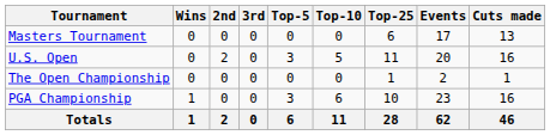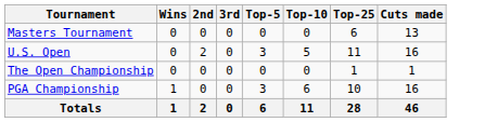 <table class=wikitable style=text-align:center>
 <tr>
 <th>Tournament</th>
 <th>Wins</th>
 <th>2nd</th>
 <th>3rd</th>
 <th>Top-5</th>
 <th>Top-10</th>
 <th>Top-25</th>
-<th>Events</th>
 <th>Cuts made</th>
 </tr>
 <tr>
 <td align=left><a href='#'>Masters Tournament</a></td>
 <td>0</td>
 <td>0</td>
 <td>0</td>
 <td>0</td>
 <td>0</td>
 <td>6</td>
-<td>17</td>
 <td>13</td>
 </tr>
 <tr>
 <td align=left><a href='#'>U.S. Open</a></td>
 <td>0</td>
 <td>2</td>
 <td>0</td>
 <td>3</td>
 <td>5</td>
 <td>11</td>
-<td>20</td>
 <td>16</td>
 </tr>
 <tr>
 <td align=left><a href='#'>The Open Championship</a></td>
 <td>0</td>
 <td>0</td>
 <td>0</td>
 <td>0</td>
 <td>0</td>
 <td>1</td>
-<td>2</td>
 <td>1</td>
 </tr>
 <tr>
 <td align=left><a href='#'>PGA Championship</a></td>
 <td>1</td>
 <td>0</td>
 <td>0</td>
 <td>3</td>
 <td>6</td>
 <td>10</td>
-<td>23</td>
 <td>16</td>
 </tr>
 <tr>
 <th>Totals</th>
 <th>1</th>
 <th>2</th>
 <th>0</th>
 <th>6</th>
 <th>11</th>
 <th>28</th>
-<th>62</th>
 <th>46</th>
 </tr>
 </table>
